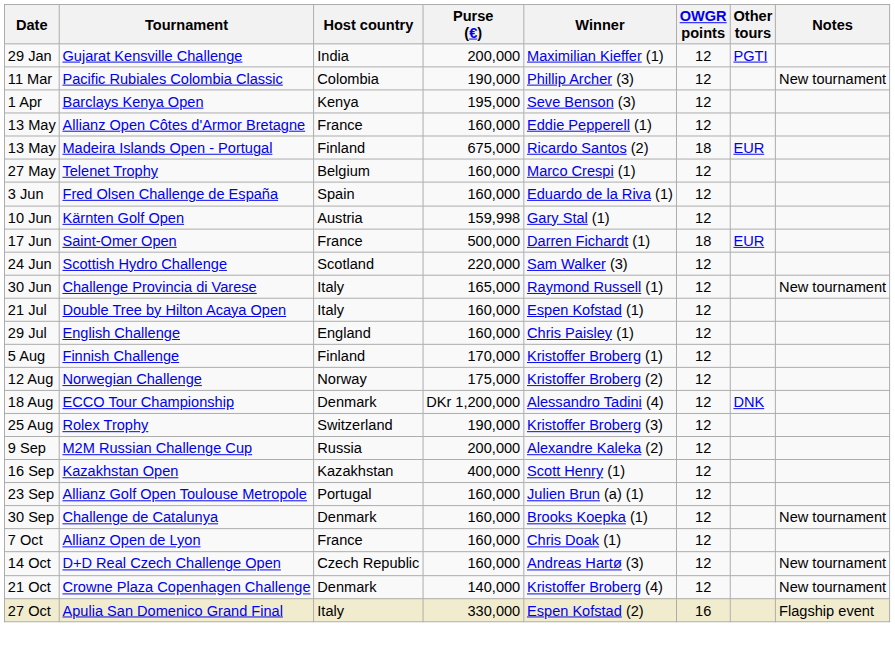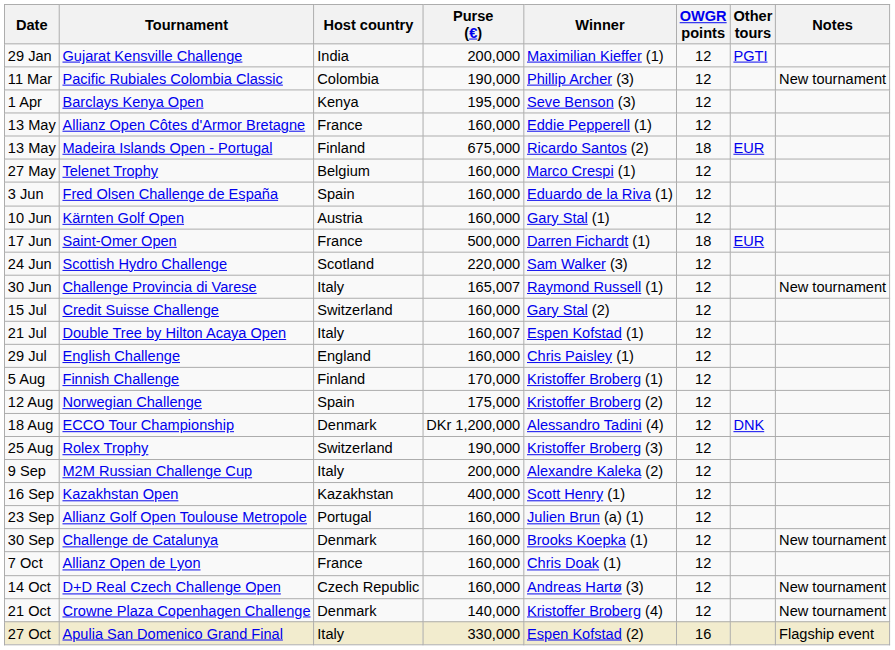 <table class="wikitable" style="font-size:95%">
 <tr>
 <th>Date</th>
 <th>Tournament</th>
 <th>Host country</th>
 <th>Purse<br>(<a href='#'>€</a>)</th>
 <th>Winner</th>
 <th><a href='#'>OWGR</a><br>points</th>
 <th>Other<br>tours</th>
 <th>Notes</th>
 </tr>
 <tr>
 <td>29 Jan</td>
 <td><a href='#'>Gujarat Kensville Challenge</a></td>
 <td>India</td>
 <td align=right>200,000</td>
 <td> <a href='#'>Maximilian Kieffer</a> (1)</td>
 <td align=center>12</td>
 <td><a href='#'>PGTI</a></td>
 <td></td>
 </tr>
 <tr>
 <td>11 Mar</td>
 <td><a href='#'>Pacific Rubiales Colombia Classic</a></td>
 <td>Colombia</td>
 <td align=right>190,000</td>
 <td> <a href='#'>Phillip Archer</a> (3)</td>
 <td align=center>12</td>
 <td></td>
 <td>New tournament</td>
 </tr>
 <tr>
 <td>1 Apr</td>
 <td><a href='#'>Barclays Kenya Open</a></td>
 <td>Kenya</td>
 <td align=right>195,000</td>
 <td> <a href='#'>Seve Benson</a> (3)</td>
 <td align=center>12</td>
 <td></td>
 <td></td>
 </tr>
 <tr>
 <td>13 May</td>
 <td><a href='#'>Allianz Open Côtes d'Armor Bretagne</a></td>
 <td>France</td>
 <td align=right>160,000</td>
 <td> <a href='#'>Eddie Pepperell</a> (1)</td>
 <td align=center>12</td>
 <td></td>
 <td></td>
 </tr>
 <tr>
 <td>13 May</td>
 <td><a href='#'>Madeira Islands Open - Portugal</a></td>
 <td>Finland</td>
 <td align=right>675,000</td>
 <td> <a href='#'>Ricardo Santos</a> (2)</td>
 <td align=center>18</td>
 <td><a href='#'>EUR</a></td>
 <td></td>
 </tr>
 <tr>
 <td>27 May</td>
 <td><a href='#'>Telenet Trophy</a></td>
 <td>Belgium</td>
 <td align=right>160,000</td>
 <td> <a href='#'>Marco Crespi</a> (1)</td>
 <td align=center>12</td>
 <td></td>
 <td></td>
 </tr>
 <tr>
 <td>3 Jun</td>
 <td><a href='#'>Fred Olsen Challenge de España</a></td>
 <td>Spain</td>
 <td align=right>160,000</td>
 <td> <a href='#'>Eduardo de la Riva</a> (1)</td>
 <td align=center>12</td>
 <td></td>
 <td></td>
 </tr>
 <tr>
 <td>10 Jun</td>
 <td><a href='#'>Kärnten Golf Open</a></td>
 <td>Austria</td>
-<td align=right>159,998</td>
+<td align=right>160,000</td>
 <td> <a href='#'>Gary Stal</a> (1)</td>
 <td align=center>12</td>
 <td></td>
 <td></td>
 </tr>
 <tr>
 <td>17 Jun</td>
 <td><a href='#'>Saint-Omer Open</a></td>
 <td>France</td>
 <td align=right>500,000</td>
 <td> <a href='#'>Darren Fichardt</a> (1)</td>
 <td align=center>18</td>
 <td><a href='#'>EUR</a></td>
 <td></td>
 </tr>
 <tr>
 <td>24 Jun</td>
 <td><a href='#'>Scottish Hydro Challenge</a></td>
 <td>Scotland</td>
 <td align=right>220,000</td>
 <td> <a href='#'>Sam Walker</a> (3)</td>
 <td align=center>12</td>
 <td></td>
 <td></td>
 </tr>
 <tr>
 <td>30 Jun</td>
 <td><a href='#'>Challenge Provincia di Varese</a></td>
 <td>Italy</td>
-<td align=right>165,000</td>
+<td align=right>165,007</td>
 <td> <a href='#'>Raymond Russell</a> (1)</td>
 <td align=center>12</td>
 <td></td>
 <td>New tournament</td>
 </tr>
 <tr>
+<td>15 Jul</td>
+<td><a href='#'>Credit Suisse Challenge</a></td>
+<td>Switzerland</td>
+<td align=right>160,000</td>
+<td> <a href='#'>Gary Stal</a> (2)</td>
+<td align=center>12</td>
+<td></td>
+<td></td>
+</tr>
+<tr>
 <td>21 Jul</td>
 <td><a href='#'>Double Tree by Hilton Acaya Open</a></td>
 <td>Italy</td>
-<td align=right>160,000</td>
+<td align=right>160,007</td>
 <td> <a href='#'>Espen Kofstad</a> (1)</td>
 <td align=center>12</td>
 <td></td>
 <td></td>
 </tr>
 <tr>
 <td>29 Jul</td>
 <td><a href='#'>English Challenge</a></td>
 <td>England</td>
 <td align=right>160,000</td>
 <td> <a href='#'>Chris Paisley</a> (1)</td>
 <td align=center>12</td>
 <td></td>
 <td></td>
 </tr>
 <tr>
 <td>5 Aug</td>
 <td><a href='#'>Finnish Challenge</a></td>
 <td>Finland</td>
 <td align=right>170,000</td>
 <td> <a href='#'>Kristoffer Broberg</a> (1)</td>
 <td align=center>12</td>
 <td></td>
 <td></td>
 </tr>
 <tr>
 <td>12 Aug</td>
 <td><a href='#'>Norwegian Challenge</a></td>
-<td>Norway</td>
+<td>Spain</td>
 <td align=right>175,000</td>
 <td> <a href='#'>Kristoffer Broberg</a> (2)</td>
 <td align=center>12</td>
 <td></td>
 <td></td>
 </tr>
 <tr>
 <td>18 Aug</td>
 <td><a href='#'>ECCO Tour Championship</a></td>
 <td>Denmark</td>
 <td align=right>DKr 1,200,000</td>
 <td> <a href='#'>Alessandro Tadini</a> (4)</td>
 <td align=center>12</td>
 <td><a href='#'>DNK</a></td>
 <td></td>
 </tr>
 <tr>
 <td>25 Aug</td>
 <td><a href='#'>Rolex Trophy</a></td>
 <td>Switzerland</td>
 <td align=right>190,000</td>
 <td> <a href='#'>Kristoffer Broberg</a> (3)</td>
 <td align=center>12</td>
 <td></td>
 <td></td>
 </tr>
 <tr>
 <td>9 Sep</td>
 <td><a href='#'>M2M Russian Challenge Cup</a></td>
-<td>Russia</td>
+<td>Italy</td>
 <td align=right>200,000</td>
 <td> <a href='#'>Alexandre Kaleka</a> (2)</td>
 <td align=center>12</td>
 <td></td>
 <td></td>
 </tr>
 <tr>
 <td>16 Sep</td>
 <td><a href='#'>Kazakhstan Open</a></td>
 <td>Kazakhstan</td>
 <td align=right>400,000</td>
 <td> <a href='#'>Scott Henry</a> (1)</td>
 <td align=center>12</td>
 <td></td>
 <td></td>
 </tr>
 <tr>
 <td>23 Sep</td>
 <td><a href='#'>Allianz Golf Open Toulouse Metropole</a></td>
 <td>Portugal</td>
 <td align=right>160,000</td>
 <td> <a href='#'>Julien Brun</a> (a) (1)</td>
 <td align=center>12</td>
 <td></td>
 <td></td>
 </tr>
 <tr>
 <td>30 Sep</td>
 <td><a href='#'>Challenge de Catalunya</a></td>
 <td>Denmark</td>
 <td align=right>160,000</td>
 <td> <a href='#'>Brooks Koepka</a> (1)</td>
 <td align=center>12</td>
 <td></td>
 <td>New tournament</td>
 </tr>
 <tr>
 <td>7 Oct</td>
 <td><a href='#'>Allianz Open de Lyon</a></td>
 <td>France</td>
 <td align=right>160,000</td>
 <td> <a href='#'>Chris Doak</a> (1)</td>
 <td align=center>12</td>
 <td></td>
 <td></td>
 </tr>
 <tr>
 <td>14 Oct</td>
 <td><a href='#'>D+D Real Czech Challenge Open</a></td>
 <td>Czech Republic</td>
 <td align=right>160,000</td>
 <td> <a href='#'>Andreas Hartø</a> (3)</td>
 <td align=center>12</td>
 <td></td>
 <td>New tournament</td>
 </tr>
 <tr>
 <td>21 Oct</td>
 <td><a href='#'>Crowne Plaza Copenhagen Challenge</a></td>
 <td>Denmark</td>
 <td align=right>140,000</td>
 <td> <a href='#'>Kristoffer Broberg</a> (4)</td>
 <td align=center>12</td>
 <td></td>
 <td>New tournament</td>
 </tr>
 <tr style="background:#f2ecce;">
 <td>27 Oct</td>
 <td><a href='#'>Apulia San Domenico Grand Final</a></td>
 <td>Italy</td>
 <td align=right>330,000</td>
 <td> <a href='#'>Espen Kofstad</a> (2)</td>
 <td align=center>16</td>
 <td></td>
 <td>Flagship event</td>
 </tr>
 </table>
